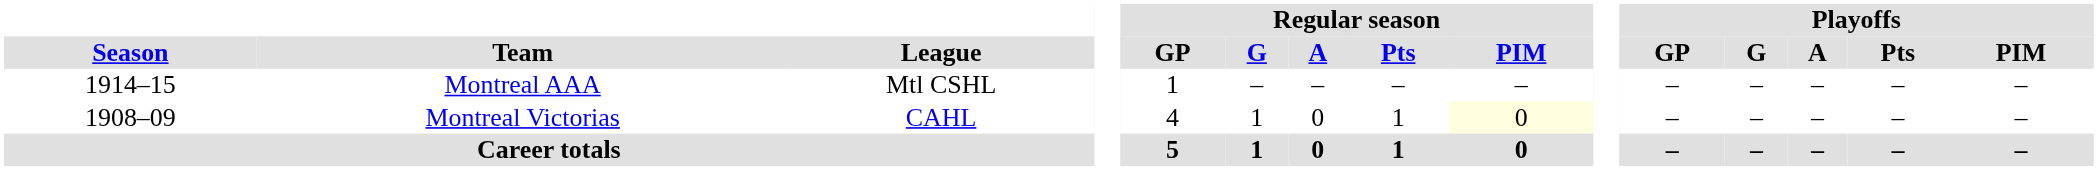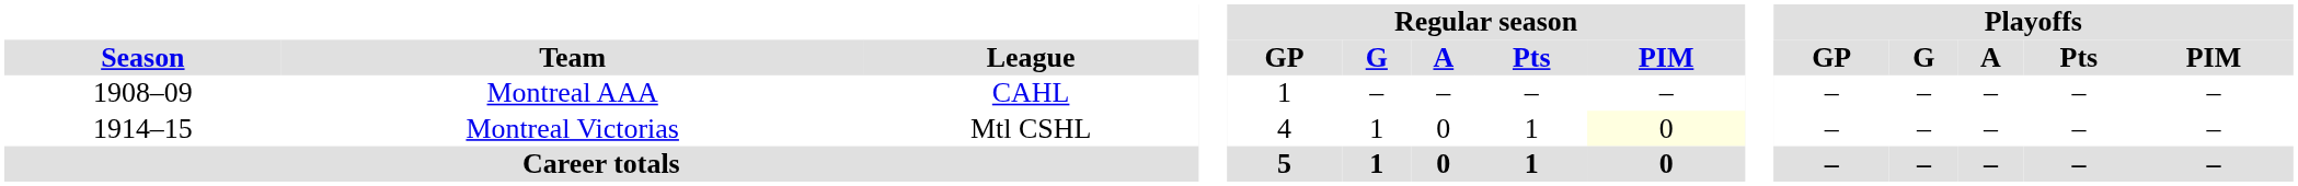 <table BORDER="0" CELLPADDING="1" CELLSPACING="0" width="65%" style="text-align:center">
 <tr bgcolor="#e0e0e0">
 <th colspan="3" bgcolor="#ffffff"> </th>
 <th rowspan="99" bgcolor="#ffffff"> </th>
 <th colspan="5">Regular season</th>
 <th rowspan="99" bgcolor="#ffffff"> </th>
 <th colspan="5">Playoffs</th>
 </tr>
 <tr bgcolor="#e0e0e0">
 <th><a href='#'>Season</a></th>
 <th>Team</th>
 <th>League</th>
 <th>GP</th>
 <th><a href='#'>G</a></th>
 <th><a href='#'>A</a></th>
 <th><a href='#'>Pts</a></th>
 <th><a href='#'>PIM</a></th>
 <th>GP</th>
 <th>G</th>
 <th>A</th>
 <th>Pts</th>
 <th>PIM</th>
 </tr>
 <tr ALIGN="center">
-<td>1914–15</td>
+<td>1908–09</td>
 <td><a href='#'>Montreal AAA</a></td>
-<td>Mtl CSHL</td>
+<td><a href='#'>CAHL</a></td>
 <td>1</td>
 <td>–</td>
 <td>–</td>
 <td>–</td>
 <td>–</td>
 <td>–</td>
 <td>–</td>
 <td>–</td>
 <td>–</td>
 <td>–</td>
 </tr>
 <tr ALIGN="center">
-<td>1908–09</td>
+<td>1914–15</td>
 <td><a href='#'>Montreal Victorias</a></td>
-<td><a href='#'>CAHL</a></td>
+<td>Mtl CSHL</td>
 <td>4</td>
 <td>1</td>
 <td>0</td>
 <td>1</td>
 <td style="background: lightyellow;">0</td>
 <td>–</td>
 <td>–</td>
 <td>–</td>
 <td>–</td>
 <td>–</td>
 </tr>
 <tr ALIGN="center" bgcolor="#e0e0e0">
 <th colspan="3" align="center">Career totals</th>
 <th>5</th>
 <th>1</th>
 <th>0</th>
 <th>1</th>
 <th>0</th>
 <th>–</th>
 <th>–</th>
 <th>–</th>
 <th>–</th>
 <th>–</th>
 </tr>
 </table>
